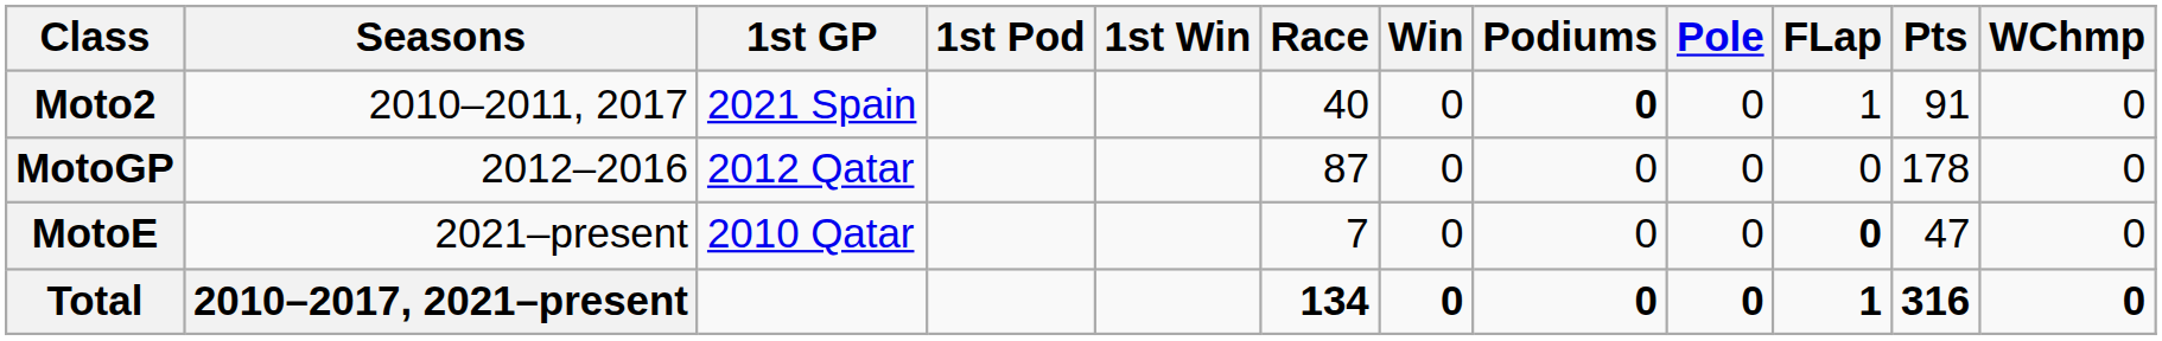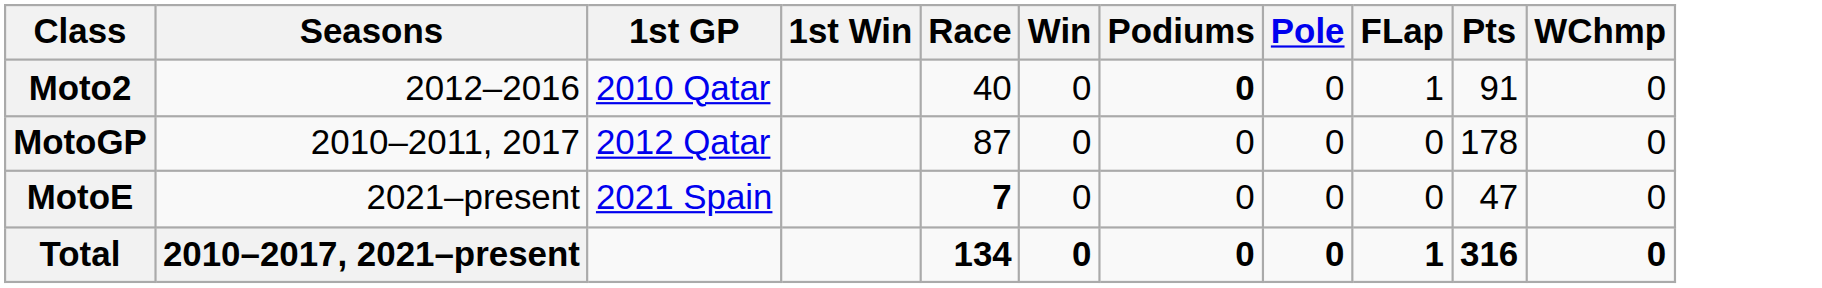 <table class="wikitable" style=text-align:right>
 <tr>
 <th>Class</th>
 <th>Seasons</th>
 <th>1st GP</th>
-<th>1st Pod</th>
 <th>1st Win</th>
 <th>Race</th>
 <th>Win</th>
 <th>Podiums</th>
 <th><a href='#'>Pole</a></th>
 <th>FLap</th>
 <th>Pts</th>
 <th>WChmp</th>
 </tr>
 <tr>
 <th>Moto2</th>
-<td>2010–2011, 2017</td>
-<td align="left"><a href='#'>2021 Spain</a></td>
-<td align="left"></td>
+<td>2012–2016</td>
+<td align="left"><a href='#'>2010 Qatar</a></td>
 <td align="left"></td>
 <td>40</td>
 <td>0</td>
 <td><strong>0</strong></td>
 <td>0</td>
 <td>1</td>
 <td>91</td>
 <td>0</td>
 </tr>
 <tr>
 <th>MotoGP</th>
-<td>2012–2016</td>
+<td>2010–2011, 2017</td>
 <td align="left"><a href='#'>2012 Qatar</a></td>
-<td align="left"></td>
 <td align="left"></td>
 <td>87</td>
 <td>0</td>
 <td>0</td>
 <td>0</td>
 <td>0</td>
 <td>178</td>
 <td>0</td>
 </tr>
 <tr>
 <th>MotoE</th>
 <td>2021–present</td>
-<td align="left"><a href='#'>2010 Qatar</a></td>
+<td align="left"><a href='#'>2021 Spain</a></td>
 <td align="left"></td>
-<td align="left"></td>
-<td>7</td>
+<td><strong>7</strong></td>
 <td>0</td>
 <td>0</td>
 <td>0</td>
-<td><strong>0</strong></td>
+<td>0</td>
 <td>47</td>
 <td>0</td>
 </tr>
 <tr>
 <th>Total</th>
 <th>2010–2017, 2021–present</th>
-<td></td>
 <td></td>
 <td></td>
 <td><strong>134</strong></td>
 <td><strong>0</strong></td>
 <td><strong>0</strong></td>
 <td><strong>0</strong></td>
 <td><strong>1</strong></td>
 <td><strong>316</strong></td>
 <td><strong>0</strong></td>
 </tr>
 </table>
